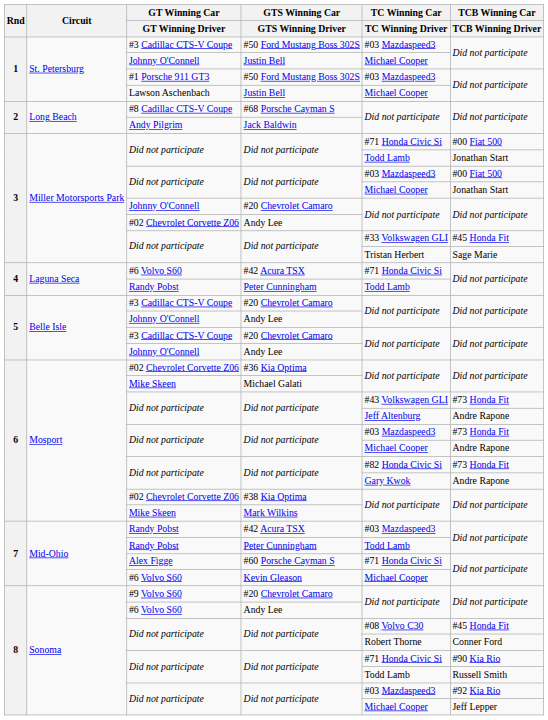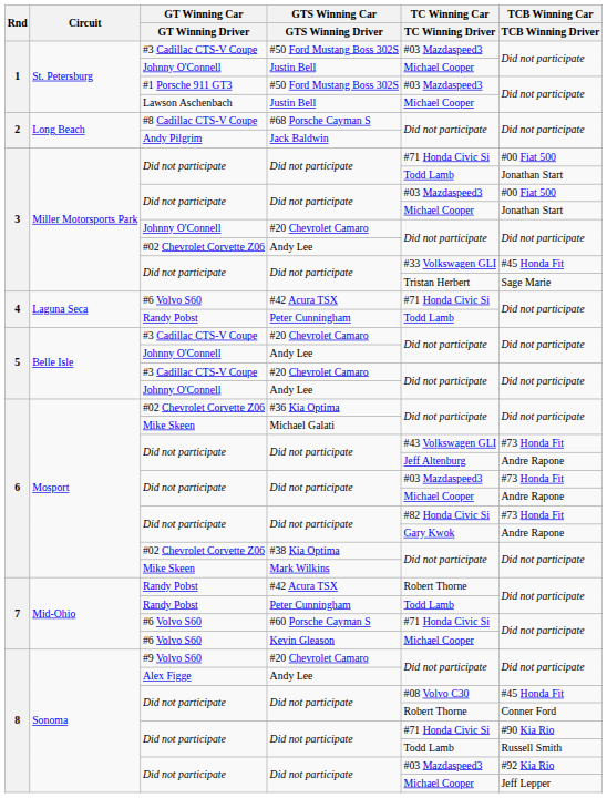 <table class="wikitable" style="font-size: 90%;">
 <tr>
 <th rowspan=2>Rnd</th>
 <th rowspan=2>Circuit</th>
 <th>GT Winning Car</th>
 <th>GTS Winning Car</th>
 <th>TC Winning Car</th>
 <th>TCB Winning Car</th>
 </tr>
 <tr>
 <th>GT Winning Driver</th>
 <th>GTS Winning Driver</th>
 <th>TC Winning Driver</th>
 <th>TCB Winning Driver</th>
 </tr>
 <tr>
 <th rowspan=4>1</th>
 <td rowspan=4><a href='#'>St. Petersburg</a></td>
 <td>#3 <a href='#'>Cadillac CTS-V Coupe</a></td>
 <td>#50 <a href='#'>Ford Mustang Boss 302S</a></td>
 <td>#03 <a href='#'>Mazdaspeed3</a></td>
 <td rowspan=2><em>Did not participate</em></td>
 </tr>
 <tr>
 <td> <a href='#'>Johnny O'Connell</a></td>
 <td> <a href='#'>Justin Bell</a></td>
 <td> <a href='#'>Michael Cooper</a></td>
 </tr>
 <tr>
 <td>#1 <a href='#'>Porsche 911 GT3</a></td>
 <td>#50 <a href='#'>Ford Mustang Boss 302S</a></td>
 <td>#03 <a href='#'>Mazdaspeed3</a></td>
 <td rowspan=2><em>Did not participate</em></td>
 </tr>
 <tr>
 <td> Lawson Aschenbach</td>
 <td> <a href='#'>Justin Bell</a></td>
 <td> <a href='#'>Michael Cooper</a></td>
 </tr>
 <tr>
 <th rowspan=2>2</th>
 <td rowspan=2><a href='#'>Long Beach</a></td>
 <td>#8 <a href='#'>Cadillac CTS-V Coupe</a></td>
 <td>#68 <a href='#'>Porsche Cayman S</a></td>
 <td rowspan=2><em>Did not participate</em></td>
 <td rowspan=2><em>Did not participate</em></td>
 </tr>
 <tr>
 <td> <a href='#'>Andy Pilgrim</a></td>
 <td> <a href='#'>Jack Baldwin</a></td>
 </tr>
 <tr>
 <th rowspan=8>3</th>
 <td rowspan=8><a href='#'>Miller Motorsports Park</a></td>
 <td rowspan=2><em>Did not participate</em></td>
 <td rowspan=2><em>Did not participate</em></td>
 <td>#71 <a href='#'>Honda Civic Si</a></td>
 <td>#00 <a href='#'>Fiat 500</a></td>
 </tr>
 <tr>
 <td> <a href='#'>Todd Lamb</a></td>
 <td> Jonathan Start</td>
 </tr>
 <tr>
 <td rowspan=2><em>Did not participate</em></td>
 <td rowspan=2><em>Did not participate</em></td>
 <td>#03 <a href='#'>Mazdaspeed3</a></td>
 <td>#00 <a href='#'>Fiat 500</a></td>
 </tr>
 <tr>
 <td> <a href='#'>Michael Cooper</a></td>
 <td> Jonathan Start</td>
 </tr>
 <tr>
 <td> <a href='#'>Johnny O'Connell</a></td>
 <td>#20 <a href='#'>Chevrolet Camaro</a></td>
 <td rowspan=2><em>Did not participate</em></td>
 <td rowspan=2><em>Did not participate</em></td>
 </tr>
 <tr>
 <td>#02 <a href='#'>Chevrolet Corvette Z06</a></td>
 <td> Andy Lee</td>
 </tr>
 <tr>
 <td rowspan=2><em>Did not participate</em></td>
 <td rowspan=2><em>Did not participate</em></td>
 <td>#33 <a href='#'>Volkswagen GLI</a></td>
 <td>#45 <a href='#'>Honda Fit</a></td>
 </tr>
 <tr>
 <td> Tristan Herbert</td>
 <td> Sage Marie</td>
 </tr>
 <tr>
 <th rowspan=2>4</th>
 <td rowspan=2><a href='#'>Laguna Seca</a></td>
 <td>#6 <a href='#'>Volvo S60</a></td>
 <td>#42 <a href='#'>Acura TSX</a></td>
 <td>#71 <a href='#'>Honda Civic Si</a></td>
 <td rowspan=2><em>Did not participate</em></td>
 </tr>
 <tr>
 <td> <a href='#'>Randy Pobst</a></td>
 <td> <a href='#'>Peter Cunningham</a></td>
 <td> <a href='#'>Todd Lamb</a></td>
 </tr>
 <tr>
 <th rowspan=4>5</th>
 <td rowspan=4><a href='#'>Belle Isle</a></td>
 <td>#3 <a href='#'>Cadillac CTS-V Coupe</a></td>
 <td>#20 <a href='#'>Chevrolet Camaro</a></td>
 <td rowspan=2><em>Did not participate</em></td>
 <td rowspan=2><em>Did not participate</em></td>
 </tr>
 <tr>
 <td> <a href='#'>Johnny O'Connell</a></td>
 <td> Andy Lee</td>
 </tr>
 <tr>
 <td>#3 <a href='#'>Cadillac CTS-V Coupe</a></td>
 <td>#20 <a href='#'>Chevrolet Camaro</a></td>
 <td rowspan=2><em>Did not participate</em></td>
 <td rowspan=2><em>Did not participate</em></td>
 </tr>
 <tr>
 <td> <a href='#'>Johnny O'Connell</a></td>
 <td> Andy Lee</td>
 </tr>
 <tr>
 <th rowspan=10>6</th>
 <td rowspan=10><a href='#'>Mosport</a></td>
 <td>#02 <a href='#'>Chevrolet Corvette Z06</a></td>
 <td>#36 <a href='#'>Kia Optima</a></td>
 <td rowspan=2><em>Did not participate</em></td>
 <td rowspan=2><em>Did not participate</em></td>
 </tr>
 <tr>
 <td> <a href='#'>Mike Skeen</a></td>
 <td> Michael Galati</td>
 </tr>
 <tr>
 <td rowspan=2><em>Did not participate</em></td>
 <td rowspan=2><em>Did not participate</em></td>
 <td>#43 <a href='#'>Volkswagen GLI</a></td>
 <td>#73 <a href='#'>Honda Fit</a></td>
 </tr>
 <tr>
 <td> <a href='#'>Jeff Altenburg</a></td>
 <td> Andre Rapone</td>
 </tr>
 <tr>
 <td rowspan=2><em>Did not participate</em></td>
 <td rowspan=2><em>Did not participate</em></td>
 <td>#03 <a href='#'>Mazdaspeed3</a></td>
 <td>#73 <a href='#'>Honda Fit</a></td>
 </tr>
 <tr>
 <td> <a href='#'>Michael Cooper</a></td>
 <td> Andre Rapone</td>
 </tr>
 <tr>
 <td rowspan=2><em>Did not participate</em></td>
 <td rowspan=2><em>Did not participate</em></td>
 <td>#82 <a href='#'>Honda Civic Si</a></td>
 <td>#73 <a href='#'>Honda Fit</a></td>
 </tr>
 <tr>
 <td> <a href='#'>Gary Kwok</a></td>
 <td> Andre Rapone</td>
 </tr>
 <tr>
 <td>#02 <a href='#'>Chevrolet Corvette Z06</a></td>
 <td>#38 <a href='#'>Kia Optima</a></td>
 <td rowspan=2><em>Did not participate</em></td>
 <td rowspan=2><em>Did not participate</em></td>
 </tr>
 <tr>
 <td> <a href='#'>Mike Skeen</a></td>
 <td> <a href='#'>Mark Wilkins</a></td>
 </tr>
 <tr>
 <th rowspan=4>7</th>
 <td rowspan=4><a href='#'>Mid-Ohio</a></td>
 <td> <a href='#'>Randy Pobst</a></td>
 <td>#42 <a href='#'>Acura TSX</a></td>
-<td>#03 <a href='#'>Mazdaspeed3</a></td>
+<td> Robert Thorne</td>
 <td rowspan=2><em>Did not participate</em></td>
 </tr>
 <tr>
 <td> <a href='#'>Randy Pobst</a></td>
 <td> <a href='#'>Peter Cunningham</a></td>
 <td> <a href='#'>Todd Lamb</a></td>
 </tr>
 <tr>
-<td> <a href='#'>Alex Figge</a></td>
+<td>#6 <a href='#'>Volvo S60</a></td>
 <td>#60 <a href='#'>Porsche Cayman S</a></td>
 <td>#71 <a href='#'>Honda Civic Si</a></td>
 <td rowspan=2><em>Did not participate</em></td>
 </tr>
 <tr>
 <td>#6 <a href='#'>Volvo S60</a></td>
 <td> <a href='#'>Kevin Gleason</a></td>
 <td> <a href='#'>Michael Cooper</a></td>
 </tr>
 <tr>
 <th rowspan=8>8</th>
 <td rowspan=8><a href='#'>Sonoma</a></td>
 <td>#9 <a href='#'>Volvo S60</a></td>
 <td>#20 <a href='#'>Chevrolet Camaro</a></td>
 <td rowspan=2><em>Did not participate</em></td>
 <td rowspan=2><em>Did not participate</em></td>
 </tr>
 <tr>
-<td>#6 <a href='#'>Volvo S60</a></td>
+<td> <a href='#'>Alex Figge</a></td>
 <td> Andy Lee</td>
 </tr>
 <tr>
 <td rowspan=2><em>Did not participate</em></td>
 <td rowspan=2><em>Did not participate</em></td>
 <td>#08 <a href='#'>Volvo C30</a></td>
 <td>#45 <a href='#'>Honda Fit</a></td>
 </tr>
 <tr>
 <td> Robert Thorne</td>
 <td> Conner Ford</td>
 </tr>
 <tr>
 <td rowspan=2><em>Did not participate</em></td>
 <td rowspan=2><em>Did not participate</em></td>
 <td>#71 <a href='#'>Honda Civic Si</a></td>
 <td>#90 <a href='#'>Kia Rio</a></td>
 </tr>
 <tr>
 <td> Todd Lamb</td>
 <td> Russell Smith</td>
 </tr>
 <tr>
 <td rowspan=2><em>Did not participate</em></td>
 <td rowspan=2><em>Did not participate</em></td>
 <td>#03 <a href='#'>Mazdaspeed3</a></td>
 <td>#92 <a href='#'>Kia Rio</a></td>
 </tr>
 <tr>
 <td> <a href='#'>Michael Cooper</a></td>
 <td> Jeff Lepper</td>
 </tr>
 </table>
